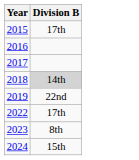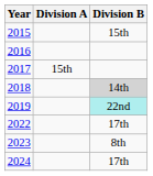 <table class="wikitable" style="text-align:center">
 <tr>
 <th>Year</th>
+<th>Division A</th>
 <th>Division B</th>
 </tr>
 <tr>
 <td><a href='#'>2015</a></td>
-<td>17th</td>
+<td></td>
+<td>15th</td>
 </tr>
 <tr>
 <td><a href='#'>2016</a></td>
 <td></td>
+<td></td>
 </tr>
 <tr>
 <td><a href='#'>2017</a></td>
+<td>15th</td>
 <td></td>
 </tr>
 <tr>
 <td><a href='#'>2018</a></td>
+<td></td>
 <td style="background: lightgrey;">14th</td>
 </tr>
 <tr>
 <td><a href='#'>2019</a></td>
-<td>22nd</td>
+<td></td>
+<td style="background: paleturquoise;">22nd</td>
 </tr>
 <tr>
 <td><a href='#'>2022</a></td>
+<td></td>
 <td>17th</td>
 </tr>
 <tr>
 <td><a href='#'>2023</a></td>
+<td></td>
 <td>8th</td>
 </tr>
 <tr>
 <td><a href='#'>2024</a></td>
-<td>15th</td>
+<td></td>
+<td>17th</td>
 </tr>
 </table>
